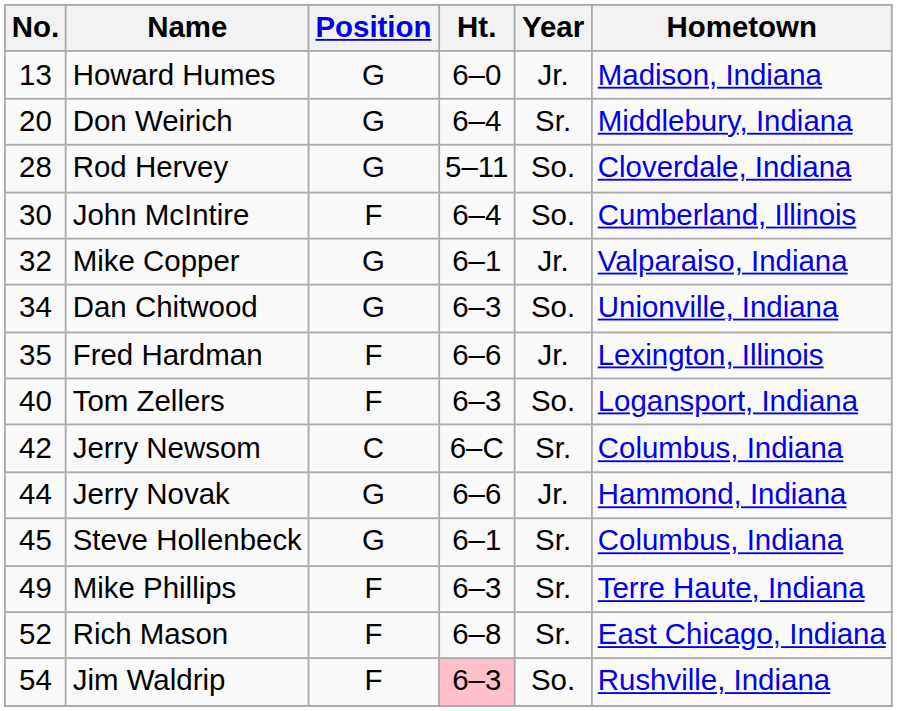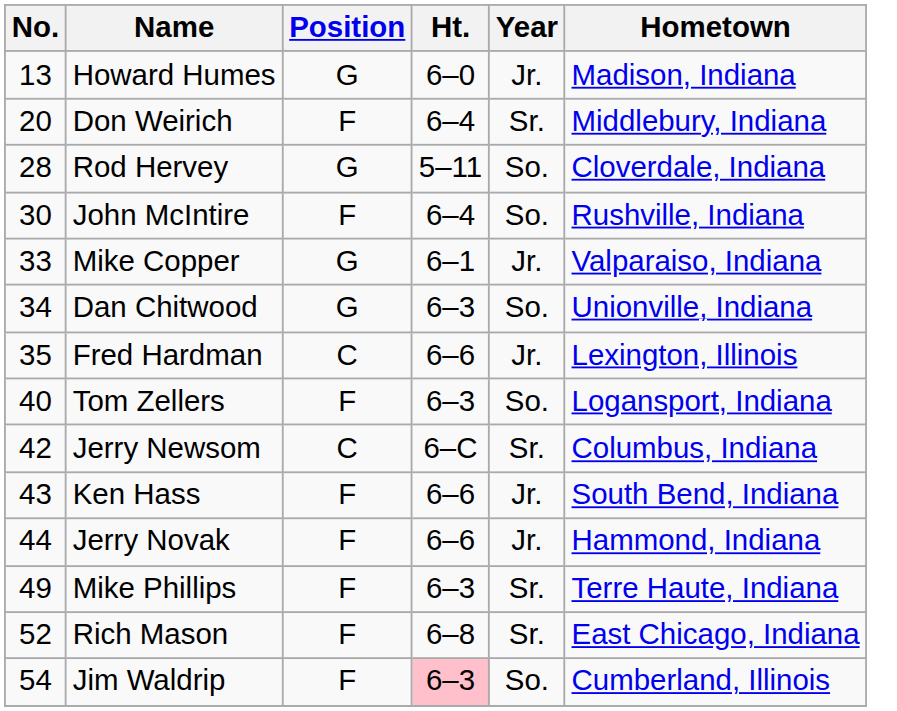 <table class="wikitable" style="text-align:center">
 <tr>
 <th>No.</th>
 <th>Name</th>
 <th><a href='#'>Position</a></th>
 <th>Ht.</th>
 <th>Year</th>
 <th>Hometown</th>
 </tr>
 <tr>
 <td>13</td>
 <td style="text-align:left">Howard Humes</td>
 <td>G</td>
 <td>6–0</td>
 <td>Jr.</td>
 <td style="text-align:left"><a href='#'>Madison, Indiana</a></td>
 </tr>
 <tr>
 <td>20</td>
 <td style="text-align:left">Don Weirich</td>
-<td>G</td>
+<td>F</td>
 <td>6–4</td>
 <td>Sr.</td>
 <td style="text-align:left"><a href='#'>Middlebury, Indiana</a></td>
 </tr>
 <tr>
 <td>28</td>
 <td style="text-align:left">Rod Hervey</td>
 <td>G</td>
 <td>5–11</td>
 <td>So.</td>
 <td style="text-align:left"><a href='#'>Cloverdale, Indiana</a></td>
 </tr>
 <tr>
 <td>30</td>
 <td style="text-align:left">John McIntire</td>
 <td>F</td>
 <td>6–4</td>
 <td>So.</td>
-<td style="text-align:left"><a href='#'>Cumberland, Illinois</a></td>
+<td style="text-align:left"><a href='#'>Rushville, Indiana</a></td>
 </tr>
 <tr>
-<td>32</td>
+<td>33</td>
 <td style="text-align:left">Mike Copper</td>
 <td>G</td>
 <td>6–1</td>
 <td>Jr.</td>
 <td style="text-align:left"><a href='#'>Valparaiso, Indiana</a></td>
 </tr>
 <tr>
 <td>34</td>
 <td style="text-align:left">Dan Chitwood</td>
 <td>G</td>
 <td>6–3</td>
 <td>So.</td>
 <td style="text-align:left"><a href='#'>Unionville, Indiana</a></td>
 </tr>
 <tr>
 <td>35</td>
 <td style="text-align:left">Fred Hardman</td>
-<td>F</td>
+<td>C</td>
 <td>6–6</td>
 <td>Jr.</td>
 <td style="text-align:left"><a href='#'>Lexington, Illinois</a></td>
 </tr>
 <tr>
 <td>40</td>
 <td style="text-align:left">Tom Zellers</td>
 <td>F</td>
 <td>6–3</td>
 <td>So.</td>
 <td style="text-align:left"><a href='#'>Logansport, Indiana</a></td>
 </tr>
 <tr>
 <td>42</td>
 <td style="text-align:left">Jerry Newsom</td>
 <td>C</td>
 <td>6–C</td>
 <td>Sr.</td>
 <td style="text-align:left"><a href='#'>Columbus, Indiana</a></td>
 </tr>
 <tr>
+<td>43</td>
+<td style="text-align:left">Ken Hass</td>
+<td>F</td>
+<td>6–6</td>
+<td>Jr.</td>
+<td style="text-align:left"><a href='#'>South Bend, Indiana</a></td>
+</tr>
+<tr>
 <td>44</td>
 <td style="text-align:left">Jerry Novak</td>
-<td>G</td>
+<td>F</td>
 <td>6–6</td>
 <td>Jr.</td>
 <td style="text-align:left"><a href='#'>Hammond, Indiana</a></td>
-</tr>
-<tr>
-<td>45</td>
-<td style="text-align:left">Steve Hollenbeck</td>
-<td>G</td>
-<td>6–1</td>
-<td>Sr.</td>
-<td style="text-align:left"><a href='#'>Columbus, Indiana</a></td>
 </tr>
 <tr>
 <td>49</td>
 <td style="text-align:left">Mike Phillips</td>
 <td>F</td>
 <td>6–3</td>
 <td>Sr.</td>
 <td style="text-align:left"><a href='#'>Terre Haute, Indiana</a></td>
 </tr>
 <tr>
 <td>52</td>
 <td style="text-align:left">Rich Mason</td>
 <td>F</td>
 <td>6–8</td>
 <td>Sr.</td>
 <td style="text-align:left"><a href='#'>East Chicago, Indiana</a></td>
 </tr>
 <tr>
 <td>54</td>
 <td style="text-align:left">Jim Waldrip</td>
 <td>F</td>
 <td style="background: pink;">6–3</td>
 <td>So.</td>
-<td style="text-align:left"><a href='#'>Rushville, Indiana</a></td>
+<td style="text-align:left"><a href='#'>Cumberland, Illinois</a></td>
 </tr>
 <tr>
 </tr>
 </table>
